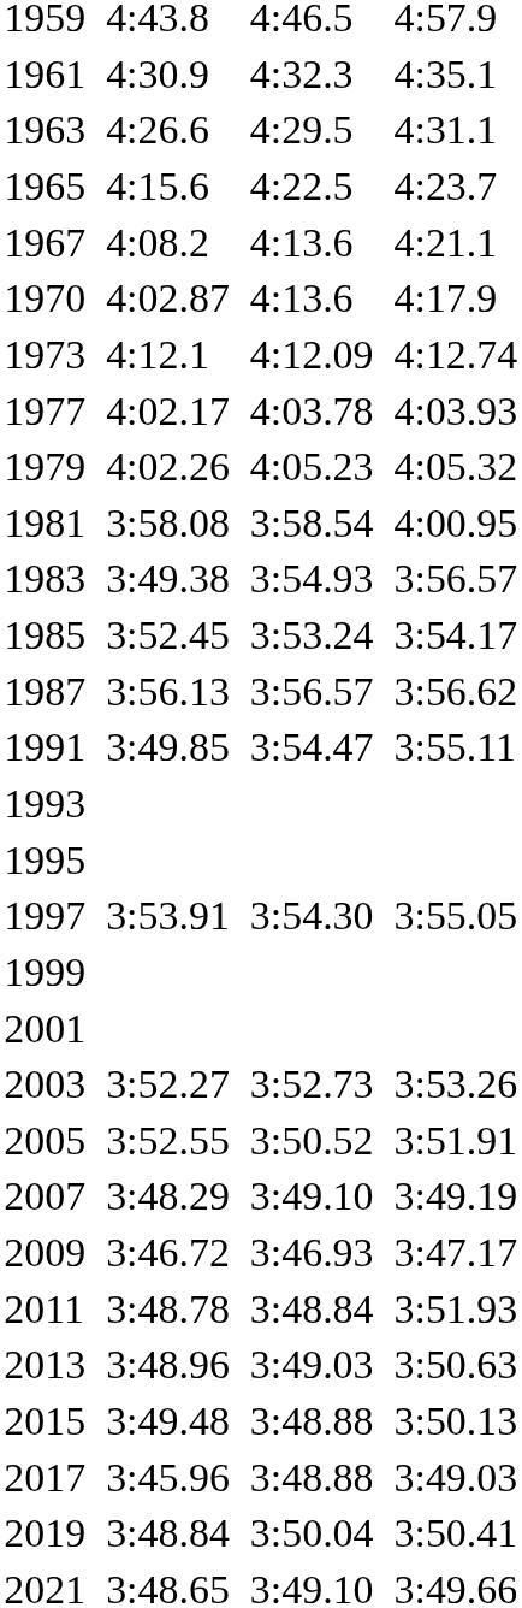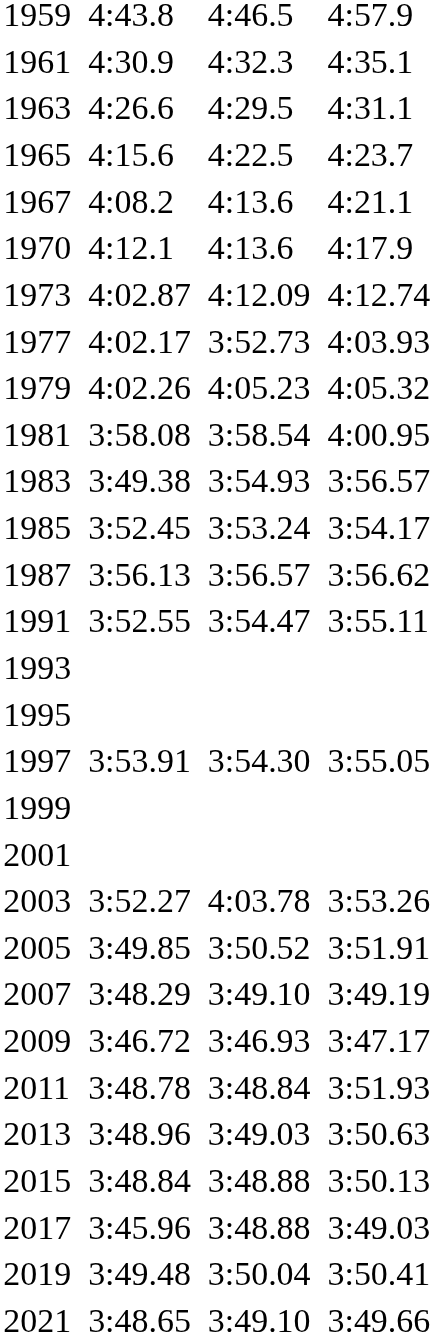 <table>
 <tr>
 <td>1959</td>
 <td></td>
 <td>4:43.8</td>
 <td></td>
 <td>4:46.5</td>
 <td></td>
 <td>4:57.9</td>
 </tr>
 <tr>
 <td>1961</td>
 <td></td>
 <td>4:30.9</td>
 <td></td>
 <td>4:32.3</td>
 <td></td>
 <td>4:35.1</td>
 </tr>
 <tr>
 <td>1963</td>
 <td></td>
 <td>4:26.6</td>
 <td></td>
 <td>4:29.5</td>
 <td></td>
 <td>4:31.1</td>
 </tr>
 <tr>
 <td>1965</td>
 <td></td>
 <td>4:15.6</td>
 <td></td>
 <td>4:22.5</td>
 <td></td>
 <td>4:23.7</td>
 </tr>
 <tr>
 <td>1967</td>
 <td></td>
 <td>4:08.2</td>
 <td></td>
 <td>4:13.6</td>
 <td></td>
 <td>4:21.1</td>
 </tr>
 <tr>
 <td>1970</td>
 <td></td>
-<td>4:02.87</td>
+<td>4:12.1</td>
 <td></td>
 <td>4:13.6</td>
 <td></td>
 <td>4:17.9</td>
 </tr>
 <tr>
 <td>1973</td>
 <td></td>
-<td>4:12.1</td>
+<td>4:02.87</td>
 <td></td>
 <td>4:12.09</td>
 <td></td>
 <td>4:12.74</td>
 </tr>
 <tr>
 <td>1977</td>
 <td></td>
 <td>4:02.17</td>
 <td></td>
-<td>4:03.78</td>
+<td>3:52.73</td>
 <td></td>
 <td>4:03.93</td>
 </tr>
 <tr>
 <td>1979</td>
 <td></td>
 <td>4:02.26</td>
 <td></td>
 <td>4:05.23</td>
 <td></td>
 <td>4:05.32</td>
 </tr>
 <tr>
 <td>1981</td>
 <td></td>
 <td>3:58.08</td>
 <td></td>
 <td>3:58.54</td>
 <td></td>
 <td>4:00.95</td>
 </tr>
 <tr>
 <td>1983</td>
 <td></td>
 <td>3:49.38</td>
 <td></td>
 <td>3:54.93</td>
 <td></td>
 <td>3:56.57</td>
 </tr>
 <tr>
 <td>1985</td>
 <td></td>
 <td>3:52.45</td>
 <td></td>
 <td>3:53.24</td>
 <td></td>
 <td>3:54.17</td>
 </tr>
 <tr>
 <td>1987</td>
 <td></td>
 <td>3:56.13</td>
 <td></td>
 <td>3:56.57</td>
 <td></td>
 <td>3:56.62</td>
 </tr>
 <tr>
 <td>1991</td>
 <td></td>
-<td>3:49.85</td>
+<td>3:52.55</td>
 <td></td>
 <td>3:54.47</td>
 <td></td>
 <td>3:55.11</td>
 </tr>
 <tr>
 <td>1993</td>
 <td></td>
 <td></td>
 <td></td>
 <td></td>
 <td></td>
 <td></td>
 </tr>
 <tr>
 <td>1995</td>
 <td></td>
 <td></td>
 <td></td>
 <td></td>
 <td></td>
 <td></td>
 </tr>
 <tr>
 <td>1997</td>
 <td></td>
 <td>3:53.91</td>
 <td></td>
 <td>3:54.30</td>
 <td></td>
 <td>3:55.05</td>
 </tr>
 <tr>
 <td>1999</td>
 <td></td>
 <td></td>
 <td></td>
 <td></td>
 <td></td>
 <td></td>
 </tr>
 <tr>
 <td>2001</td>
 <td></td>
 <td></td>
 <td></td>
 <td></td>
 <td></td>
 <td></td>
 </tr>
 <tr>
 <td>2003</td>
 <td></td>
 <td>3:52.27</td>
 <td></td>
-<td>3:52.73</td>
+<td>4:03.78</td>
 <td></td>
 <td>3:53.26</td>
 </tr>
 <tr>
 <td>2005</td>
 <td></td>
-<td>3:52.55</td>
+<td>3:49.85</td>
 <td></td>
 <td>3:50.52</td>
 <td></td>
 <td>3:51.91</td>
 </tr>
 <tr>
 <td>2007</td>
 <td></td>
 <td>3:48.29</td>
 <td></td>
 <td>3:49.10</td>
 <td></td>
 <td>3:49.19</td>
 </tr>
 <tr>
 <td>2009</td>
 <td></td>
 <td>3:46.72</td>
 <td></td>
 <td>3:46.93</td>
 <td></td>
 <td>3:47.17</td>
 </tr>
 <tr>
 <td>2011</td>
 <td></td>
 <td>3:48.78</td>
 <td></td>
 <td>3:48.84</td>
 <td></td>
 <td>3:51.93</td>
 </tr>
 <tr>
 <td>2013</td>
 <td></td>
 <td>3:48.96</td>
 <td></td>
 <td>3:49.03</td>
 <td></td>
 <td>3:50.63</td>
 </tr>
 <tr>
 <td>2015</td>
 <td></td>
-<td>3:49.48</td>
+<td>3:48.84</td>
 <td></td>
 <td>3:48.88</td>
 <td></td>
 <td>3:50.13</td>
 </tr>
 <tr>
 <td>2017</td>
 <td></td>
 <td>3:45.96</td>
 <td></td>
 <td>3:48.88</td>
 <td></td>
 <td>3:49.03</td>
 </tr>
 <tr>
 <td>2019</td>
 <td></td>
-<td>3:48.84</td>
+<td>3:49.48</td>
 <td></td>
 <td>3:50.04</td>
 <td></td>
 <td>3:50.41</td>
 </tr>
 <tr>
 <td>2021</td>
 <td></td>
 <td>3:48.65</td>
 <td></td>
 <td>3:49.10</td>
 <td></td>
 <td>3:49.66</td>
 </tr>
 </table>
